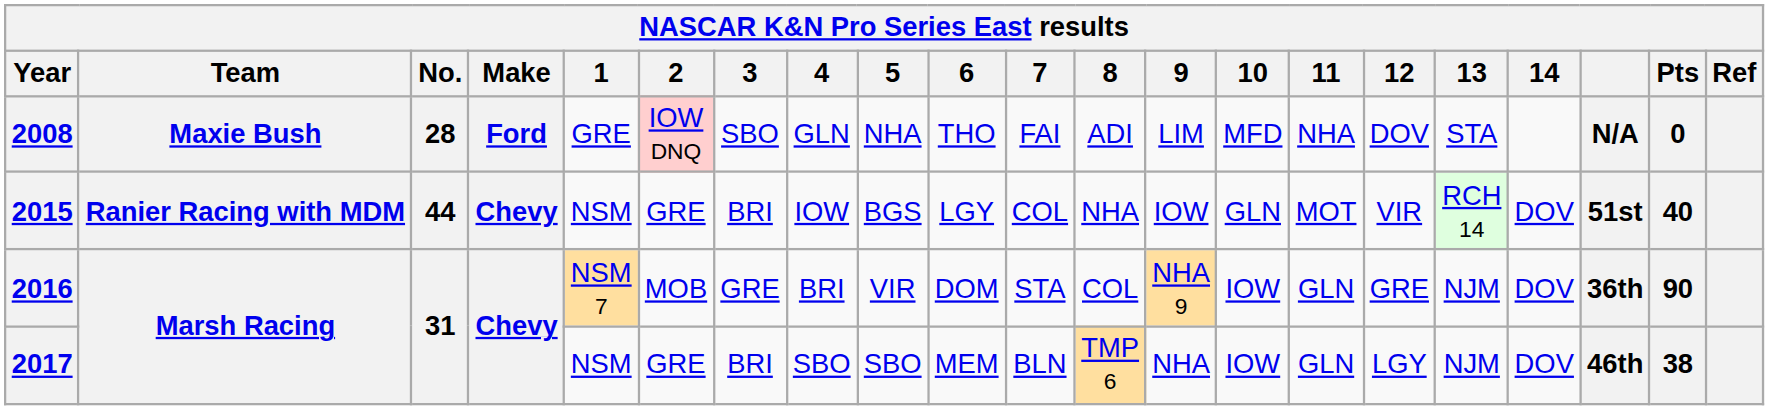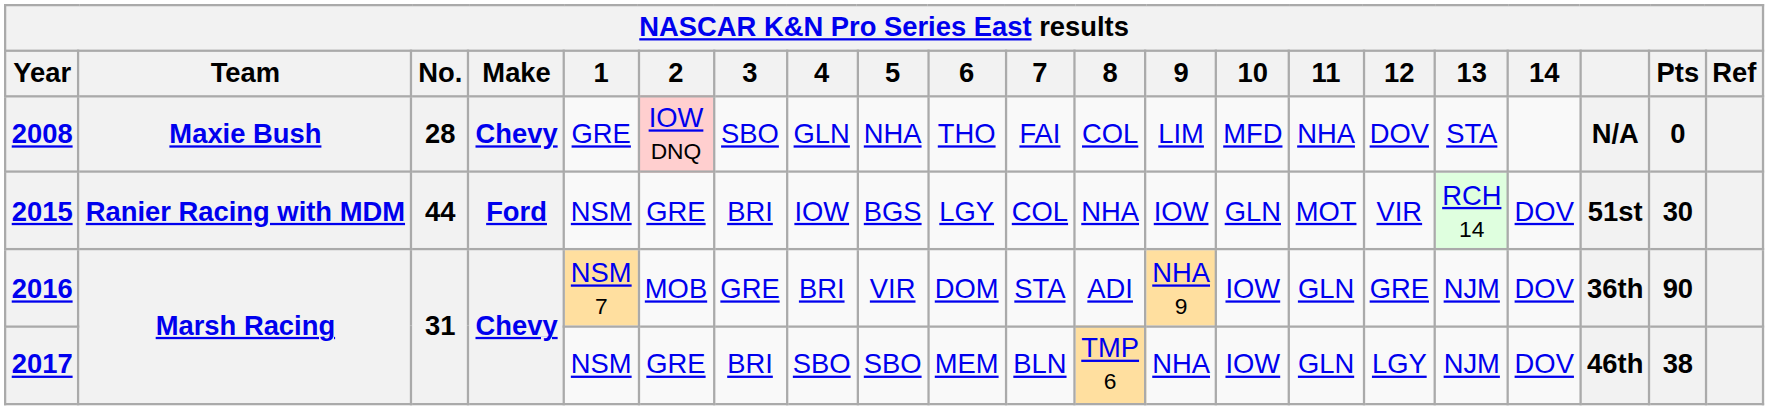 <table class="wikitable" style="text-align:center; font-size:75%">
 <tr>
 <th colspan=21><a href='#'>NASCAR K&N Pro Series East</a> results</th>
 </tr>
 <tr>
 <th>Year</th>
 <th>Team</th>
 <th>No.</th>
 <th>Make</th>
 <th>1</th>
 <th>2</th>
 <th>3</th>
 <th>4</th>
 <th>5</th>
 <th>6</th>
 <th>7</th>
 <th>8</th>
 <th>9</th>
 <th>10</th>
 <th>11</th>
 <th>12</th>
 <th>13</th>
 <th>14</th>
 <th></th>
 <th>Pts</th>
 <th>Ref</th>
 </tr>
 <tr>
 <th><a href='#'>2008</a></th>
 <th><a href='#'>Maxie Bush</a></th>
 <th>28</th>
-<th><a href='#'>Ford</a></th>
+<th><a href='#'>Chevy</a></th>
 <td><a href='#'>GRE</a></td>
 <td style="background:#FFCFCF;"><a href='#'>IOW</a><br><small>DNQ</small></td>
 <td><a href='#'>SBO</a></td>
 <td><a href='#'>GLN</a></td>
 <td><a href='#'>NHA</a></td>
 <td><a href='#'>THO</a></td>
 <td><a href='#'>FAI</a></td>
-<td><a href='#'>ADI</a></td>
+<td><a href='#'>COL</a></td>
 <td><a href='#'>LIM</a></td>
 <td><a href='#'>MFD</a></td>
 <td><a href='#'>NHA</a></td>
 <td><a href='#'>DOV</a></td>
 <td><a href='#'>STA</a></td>
 <td></td>
 <th>N/A</th>
 <th>0</th>
 <th></th>
 </tr>
 <tr>
 <th><a href='#'>2015</a></th>
 <th><a href='#'>Ranier Racing with MDM</a></th>
 <th>44</th>
-<th><a href='#'>Chevy</a></th>
+<th><a href='#'>Ford</a></th>
 <td><a href='#'>NSM</a></td>
 <td><a href='#'>GRE</a></td>
 <td><a href='#'>BRI</a></td>
 <td><a href='#'>IOW</a></td>
 <td><a href='#'>BGS</a></td>
 <td><a href='#'>LGY</a></td>
 <td><a href='#'>COL</a></td>
 <td><a href='#'>NHA</a></td>
 <td><a href='#'>IOW</a></td>
 <td><a href='#'>GLN</a></td>
 <td><a href='#'>MOT</a></td>
 <td><a href='#'>VIR</a></td>
 <td style="background:#DFFFDF;"><a href='#'>RCH</a><br><small>14</small></td>
 <td><a href='#'>DOV</a></td>
 <th>51st</th>
-<th>40</th>
+<th>30</th>
 <th></th>
 </tr>
 <tr>
 <th><a href='#'>2016</a></th>
 <th rowspan=2><a href='#'>Marsh Racing</a></th>
 <th rowspan=2>31</th>
 <th rowspan=2><a href='#'>Chevy</a></th>
 <td style="background:#FFDF9F;"><a href='#'>NSM</a><br><small>7</small></td>
 <td><a href='#'>MOB</a></td>
 <td><a href='#'>GRE</a></td>
 <td><a href='#'>BRI</a></td>
 <td><a href='#'>VIR</a></td>
 <td><a href='#'>DOM</a></td>
 <td><a href='#'>STA</a></td>
-<td><a href='#'>COL</a></td>
+<td><a href='#'>ADI</a></td>
 <td style="background:#FFDF9F;"><a href='#'>NHA</a><br><small>9</small></td>
 <td><a href='#'>IOW</a></td>
 <td><a href='#'>GLN</a></td>
 <td><a href='#'>GRE</a></td>
 <td><a href='#'>NJM</a></td>
 <td><a href='#'>DOV</a></td>
 <th>36th</th>
 <th>90</th>
 <th></th>
 </tr>
 <tr>
 <th><a href='#'>2017</a></th>
 <td><a href='#'>NSM</a></td>
 <td><a href='#'>GRE</a></td>
 <td><a href='#'>BRI</a></td>
 <td><a href='#'>SBO</a></td>
 <td><a href='#'>SBO</a></td>
 <td><a href='#'>MEM</a></td>
 <td><a href='#'>BLN</a></td>
 <td style="background:#FFDF9F;"><a href='#'>TMP</a><br><small>6</small></td>
 <td><a href='#'>NHA</a></td>
 <td><a href='#'>IOW</a></td>
 <td><a href='#'>GLN</a></td>
 <td><a href='#'>LGY</a></td>
 <td><a href='#'>NJM</a></td>
 <td><a href='#'>DOV</a></td>
 <th>46th</th>
 <th>38</th>
 <th></th>
 </tr>
 </table>
